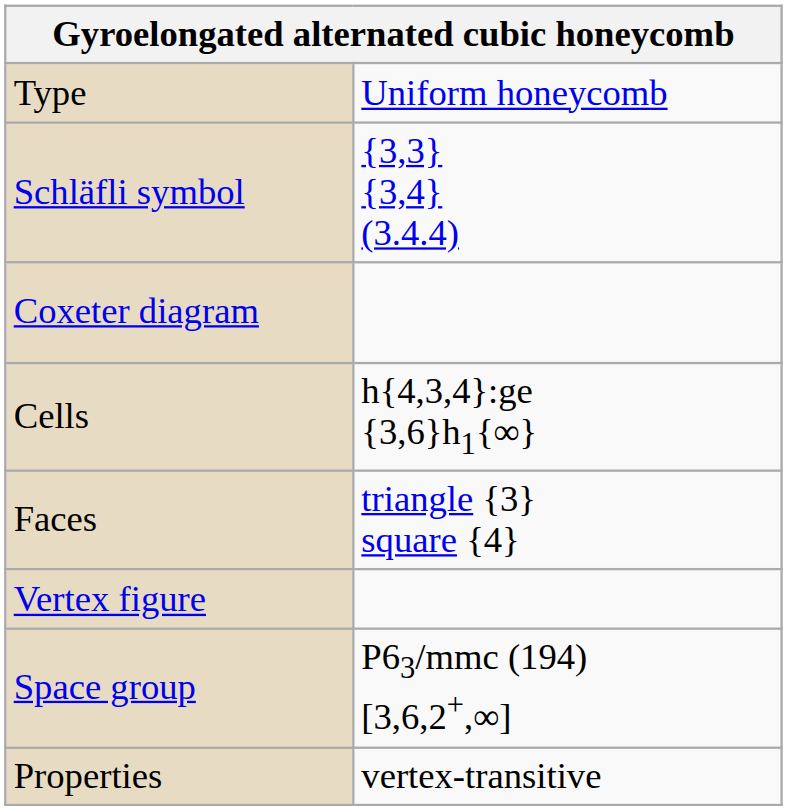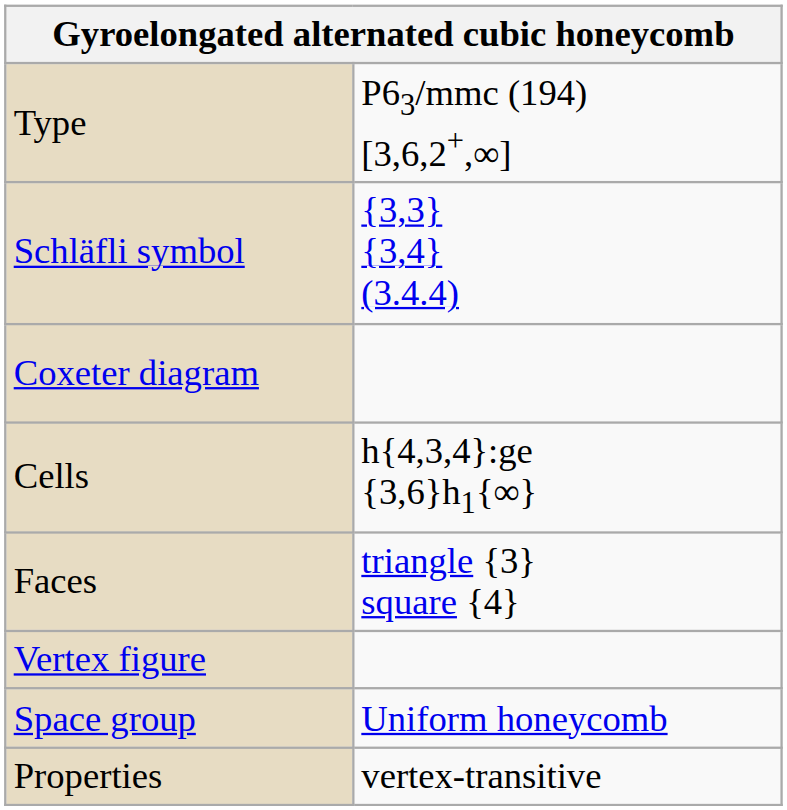 <table class="wikitable" align="right" style="margin-left:10px" width="340">
 <tr>
 <th bgcolor=#e7dcc3 colspan=2>Gyroelongated alternated cubic honeycomb<br></th>
 </tr>
 <tr>
 <td bgcolor=#e7dcc3>Type</td>
-<td><a href='#'>Uniform honeycomb</a></td>
+<td>P6<sub>3</sub>/mmc (194)<br>[3,6,2<sup>+</sup>,∞]</td>
 </tr>
 <tr>
 <td bgcolor=#e7dcc3><a href='#'>Schläfli symbol</a></td>
 <td><a href='#'>{3,3}</a> <br><a href='#'>{3,4}</a> <br><a href='#'>(3.4.4)</a> </td>
 </tr>
 <tr>
 <td bgcolor=#e7dcc3><a href='#'>Coxeter diagram</a></td>
 <td><br><br></td>
 </tr>
 <tr>
 <td bgcolor=#e7dcc3>Cells</td>
 <td>h{4,3,4}:ge<br>{3,6}h<sub>1</sub>{∞}</td>
 </tr>
 <tr>
 <td bgcolor=#e7dcc3>Faces</td>
 <td><a href='#'>triangle</a> {3}<br><a href='#'>square</a> {4}</td>
 </tr>
 <tr>
 <td bgcolor=#e7dcc3><a href='#'>Vertex figure</a></td>
 <td></td>
 </tr>
 <tr>
 <td bgcolor=#e7dcc3><a href='#'>Space group</a></td>
-<td>P6<sub>3</sub>/mmc (194)<br>[3,6,2<sup>+</sup>,∞]</td>
+<td><a href='#'>Uniform honeycomb</a></td>
 </tr>
 <tr>
 <td bgcolor=#e7dcc3>Properties</td>
 <td>vertex-transitive</td>
 </tr>
 </table>
